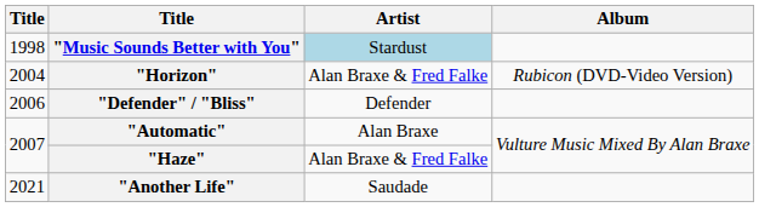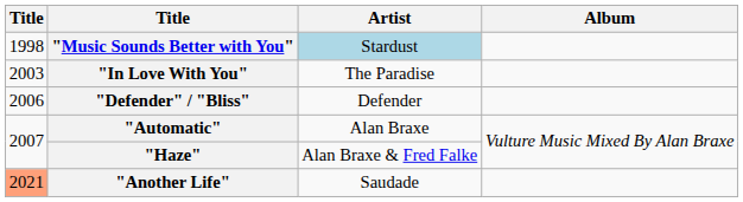 <table class="wikitable plainrowheaders" style="text-align:center;">
 <tr>
 <th>Title</th>
 <th>Title</th>
 <th>Artist</th>
 <th>Album</th>
 </tr>
 <tr>
 <td>1998</td>
 <th scope="row">"<a href='#'>Music Sounds Better with You</a>"</th>
 <td style="background: lightblue;">Stardust</td>
 <td></td>
 </tr>
 <tr>
-<td>2004</td>
-<th scope="row">"Horizon"</th>
-<td>Alan Braxe & <a href='#'>Fred Falke</a></td>
-<td><em>Rubicon</em> (DVD-Video Version)</td>
+<td>2003</td>
+<th scope="row">"In Love With You"</th>
+<td>The Paradise</td>
+<td></td>
 </tr>
 <tr>
 <td>2006</td>
 <th scope="row">"Defender" / "Bliss"</th>
 <td>Defender</td>
 <td></td>
 </tr>
 <tr>
 <td rowspan="2">2007</td>
 <th scope="row">"Automatic"</th>
 <td>Alan Braxe</td>
 <td rowspan="2"><em>Vulture Music Mixed By Alan Braxe</em></td>
 </tr>
 <tr>
 <th scope="row">"Haze"</th>
 <td>Alan Braxe & <a href='#'>Fred Falke</a></td>
 </tr>
 <tr>
-<td>2021</td>
+<td style="background: lightsalmon;">2021</td>
 <th scope="row">"Another Life"</th>
 <td>Saudade</td>
 <td></td>
 </tr>
 </table>
